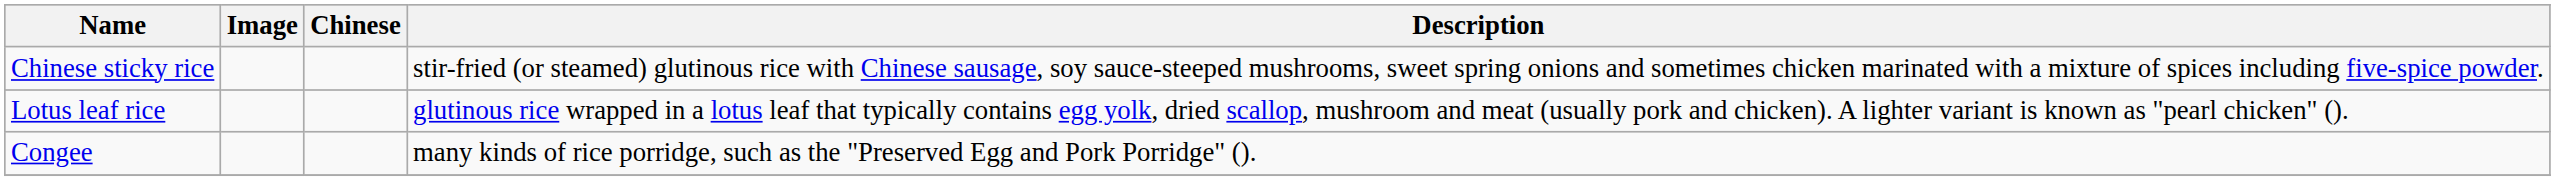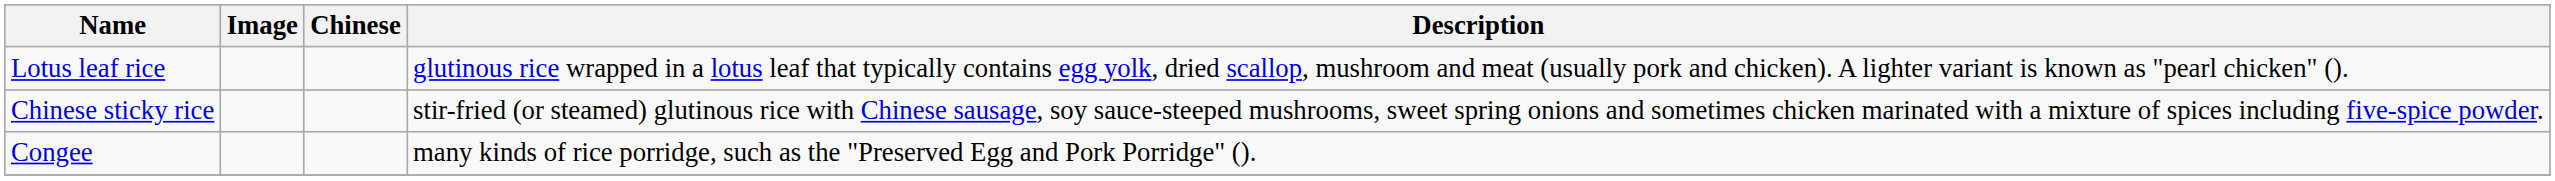 <table class="wikitable collapsible">
 <tr>
 <th>Name</th>
 <th>Image</th>
 <th>Chinese</th>
 <th>Description</th>
 </tr>
 <tr>
+<td><a href='#'>Lotus leaf rice</a></td>
+<td></td>
+<td></td>
+<td><a href='#'>glutinous rice</a> wrapped in a <a href='#'> lotus</a> leaf that typically contains <a href='#'>egg yolk</a>, dried <a href='#'>scallop</a>, mushroom and meat (usually pork and chicken). A lighter variant is known as "pearl chicken" ().</td>
+</tr>
+<tr>
 <td><a href='#'>Chinese sticky rice</a></td>
 <td></td>
 <td></td>
 <td>stir-fried (or steamed) glutinous rice with <a href='#'>Chinese sausage</a>, soy sauce-steeped mushrooms, sweet spring onions and sometimes chicken marinated with a mixture of spices including <a href='#'>five-spice powder</a>.</td>
-</tr>
-<tr>
-<td><a href='#'>Lotus leaf rice</a></td>
-<td></td>
-<td></td>
-<td><a href='#'>glutinous rice</a> wrapped in a <a href='#'> lotus</a> leaf that typically contains <a href='#'>egg yolk</a>, dried <a href='#'>scallop</a>, mushroom and meat (usually pork and chicken). A lighter variant is known as "pearl chicken" ().</td>
 </tr>
 <tr>
 <td><a href='#'>Congee</a></td>
 <td></td>
 <td></td>
 <td>many kinds of rice porridge, such as the "Preserved Egg and Pork Porridge" ().</td>
 </tr>
 <tr>
 </tr>
 </table>
